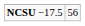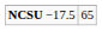 <table class="wikitable">
 <tr align="center">
 </tr>
 <tr align="center">
 <td><strong>NCSU</strong> −17.5</td>
-<td>56</td>
+<td>65</td>
 </tr>
 </table>
